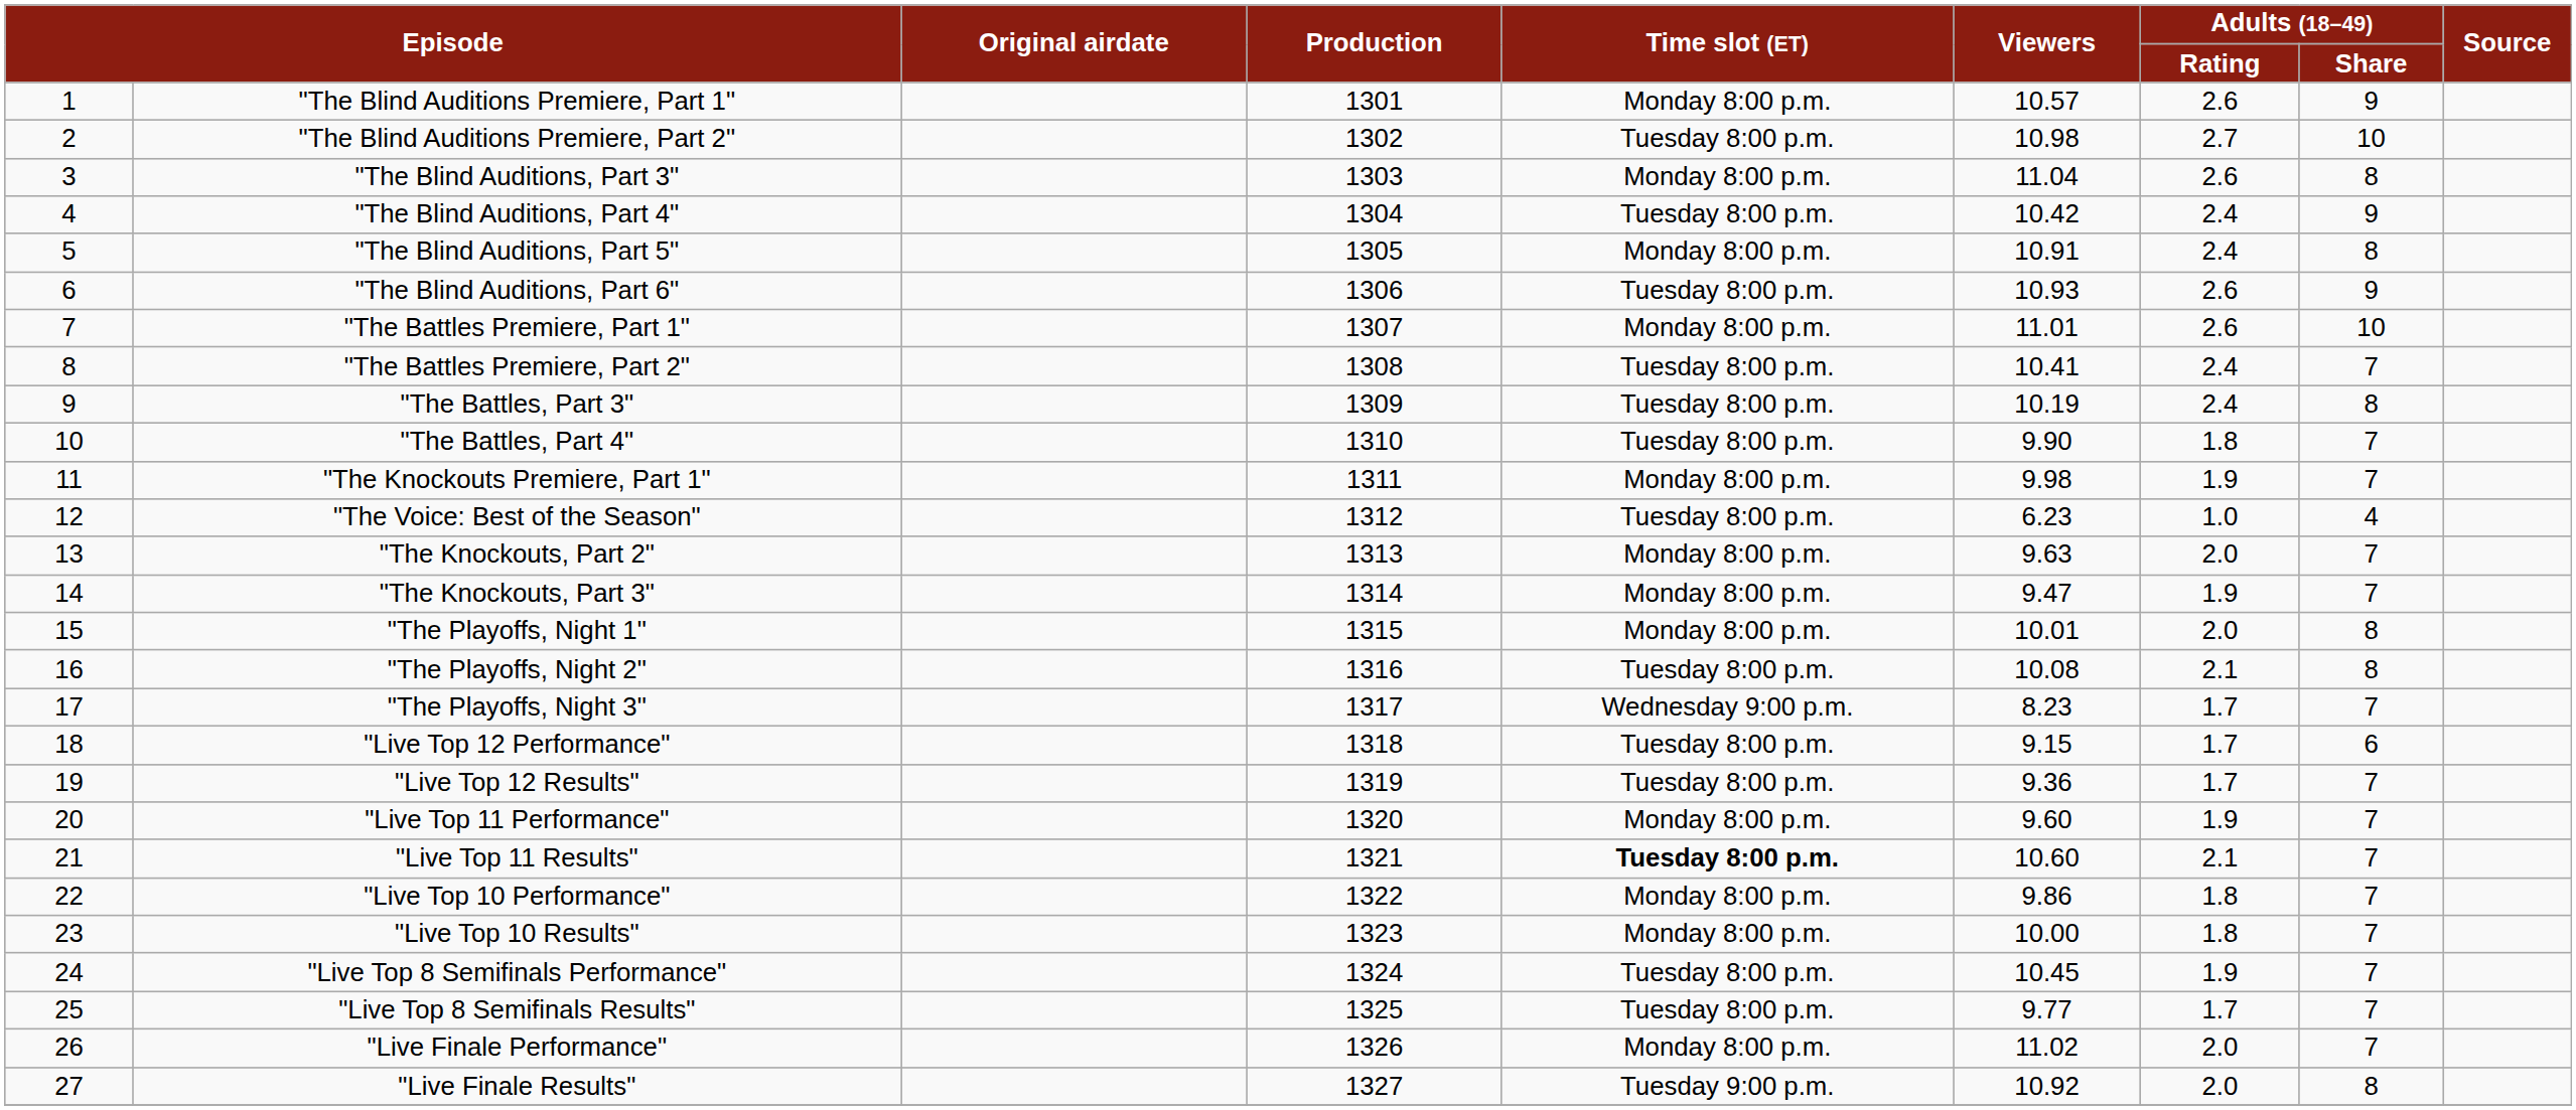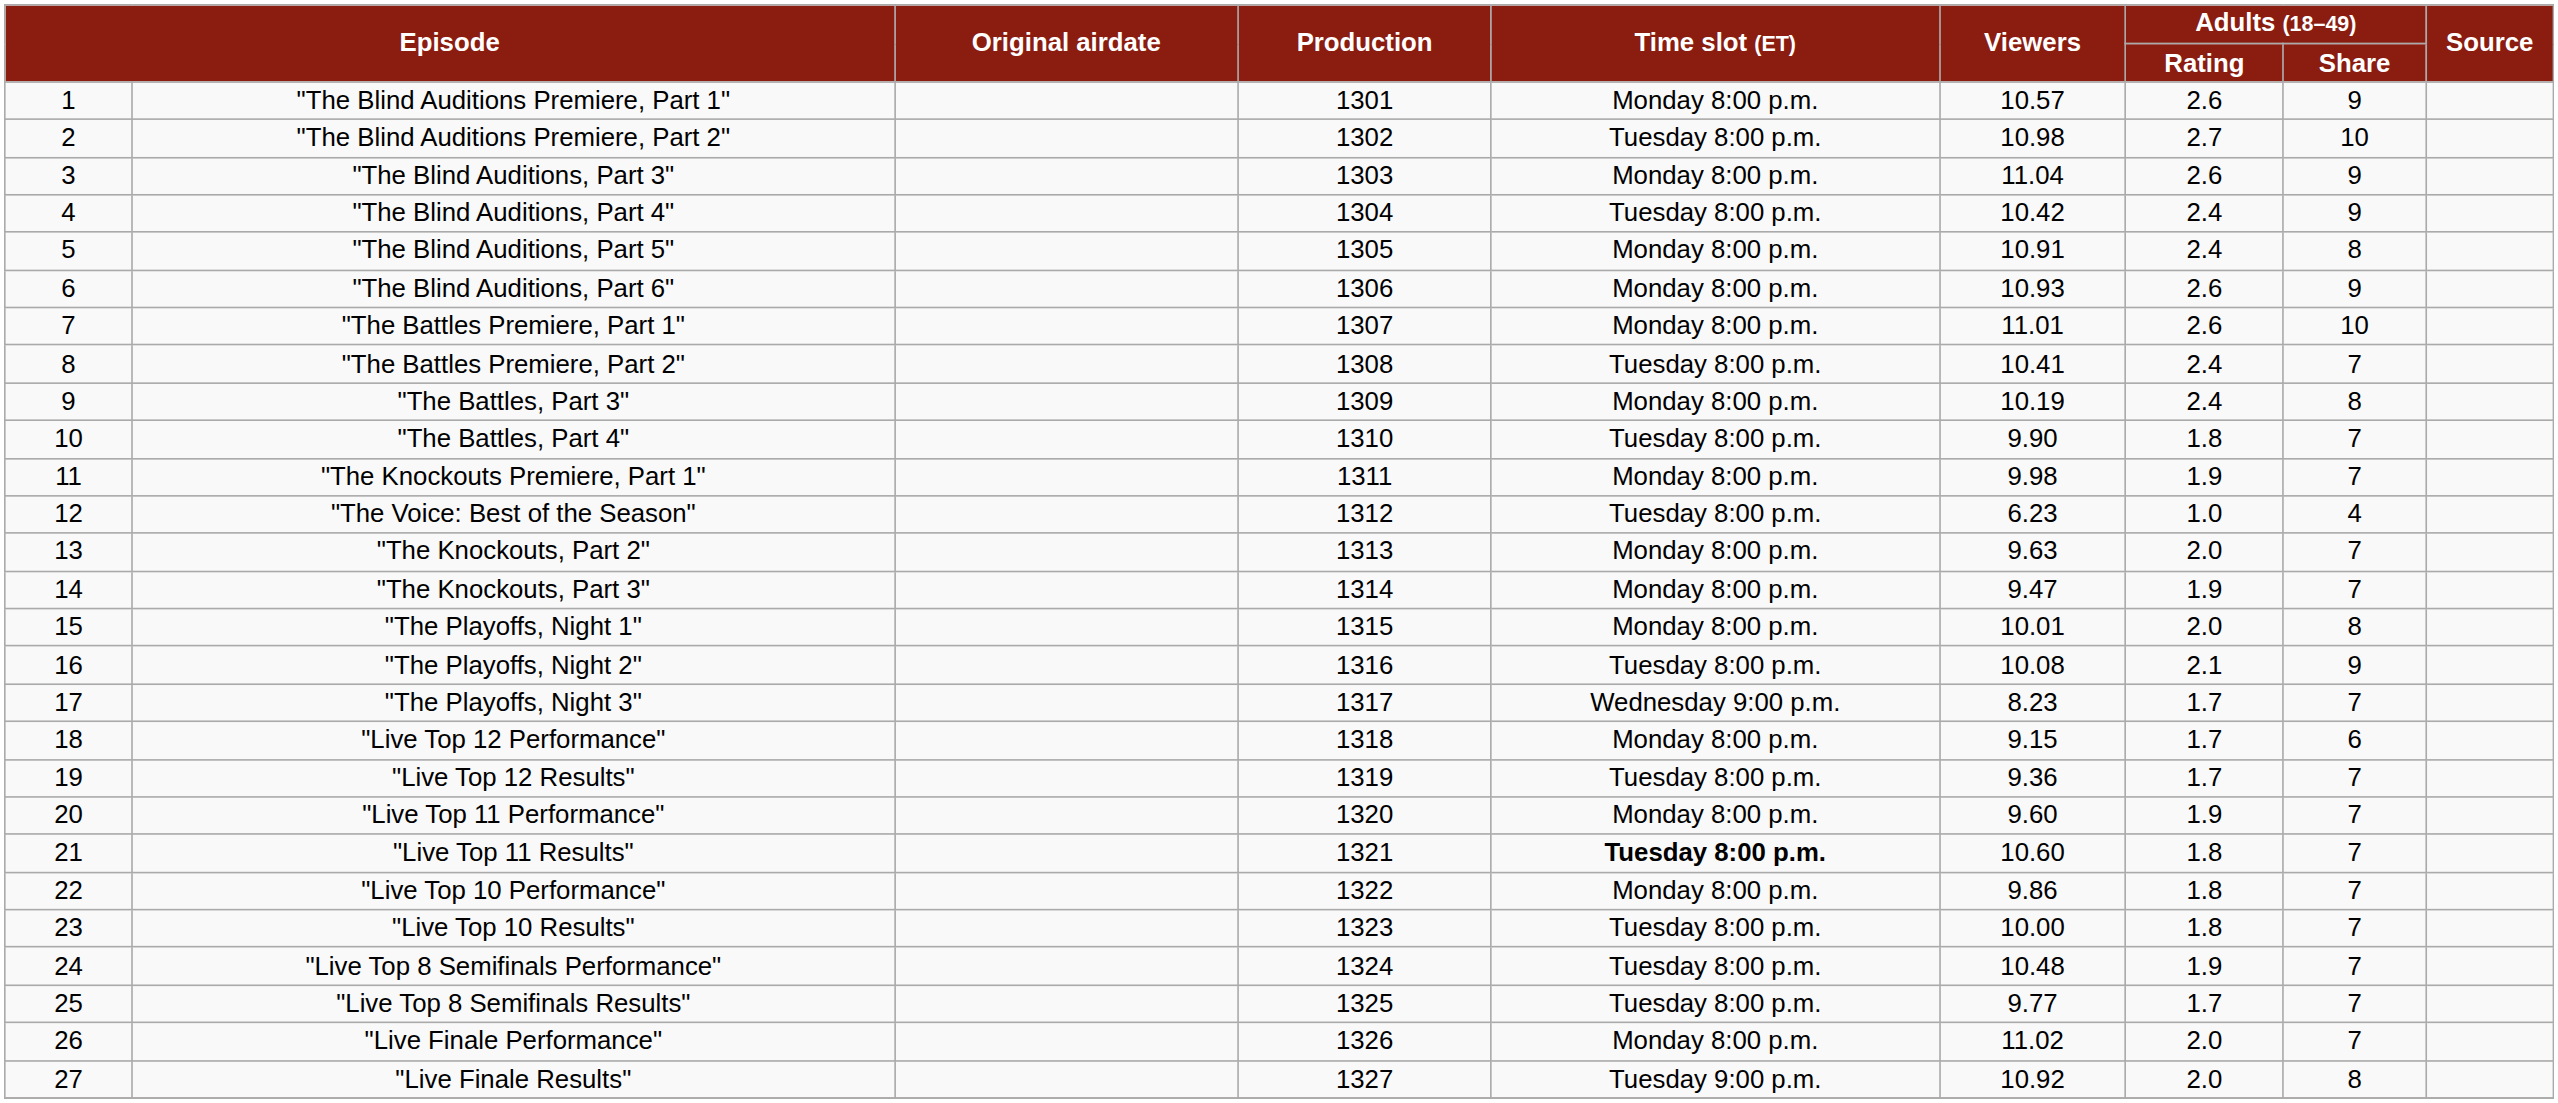 <table class="wikitable" style="text-align:center; line-height:16px; width:100%;">
 <tr>
 <th style="background:#8b1c10; color:white;" rowspan="2" colspan="2">Episode</th>
 <th style="background:#8b1c10; color:white;" rowspan="2">Original airdate</th>
 <th style="background:#8b1c10; color:white;" rowspan="2">Production</th>
 <th style="background:#8b1c10; color:white;" rowspan="2">Time slot <small>(ET)</small></th>
 <th style="background:#8b1c10; color:white;" rowspan="2">Viewers<br><small></small></th>
 <th style="background:#8b1c10; color:white;" colspan="2">Adults <small>(18–49)</small></th>
 <th rowspan="2" style="background:#8b1c10; color:white; width:05%;">Source</th>
 </tr>
 <tr>
 <th style="background:#8b1c10; color:white;">Rating</th>
 <th style="background:#8b1c10; color:white;">Share</th>
 </tr>
 <tr>
 <td style="width:05%;">1</td>
 <td>"The Blind Auditions Premiere, Part 1"</td>
 <td></td>
 <td>1301</td>
 <td>Monday 8:00 p.m.</td>
 <td>10.57</td>
 <td>2.6</td>
 <td>9</td>
 <td></td>
 </tr>
 <tr>
 <td style="width:05%;">2</td>
 <td>"The Blind Auditions Premiere, Part 2"</td>
 <td></td>
 <td>1302</td>
 <td>Tuesday 8:00 p.m.</td>
 <td>10.98</td>
 <td>2.7</td>
 <td>10</td>
 <td></td>
 </tr>
 <tr>
 <td style="width:05%;">3</td>
 <td>"The Blind Auditions, Part 3"</td>
 <td></td>
 <td>1303</td>
 <td>Monday 8:00 p.m.</td>
 <td>11.04</td>
 <td>2.6</td>
-<td>8</td>
+<td>9</td>
 <td></td>
 </tr>
 <tr>
 <td style="width:05%;">4</td>
 <td>"The Blind Auditions, Part 4"</td>
 <td></td>
 <td>1304</td>
 <td>Tuesday 8:00 p.m.</td>
 <td>10.42</td>
 <td>2.4</td>
 <td>9</td>
 <td></td>
 </tr>
 <tr>
 <td style="width:05%;">5</td>
 <td>"The Blind Auditions, Part 5"</td>
 <td></td>
 <td>1305</td>
 <td>Monday 8:00 p.m.</td>
 <td>10.91</td>
 <td>2.4</td>
 <td>8</td>
 <td></td>
 </tr>
 <tr>
 <td style="width:05%;">6</td>
 <td>"The Blind Auditions, Part 6"</td>
 <td></td>
 <td>1306</td>
-<td>Tuesday 8:00 p.m.</td>
+<td>Monday 8:00 p.m.</td>
 <td>10.93</td>
 <td>2.6</td>
 <td>9</td>
 <td></td>
 </tr>
 <tr>
 <td style="width:05%;">7</td>
 <td>"The Battles Premiere, Part 1"</td>
 <td></td>
 <td>1307</td>
 <td>Monday 8:00 p.m.</td>
 <td>11.01</td>
 <td>2.6</td>
 <td>10</td>
 <td></td>
 </tr>
 <tr>
 <td style="width:05%;">8</td>
 <td>"The Battles Premiere, Part 2"</td>
 <td></td>
 <td>1308</td>
 <td>Tuesday 8:00 p.m.</td>
 <td>10.41</td>
 <td>2.4</td>
 <td>7</td>
 <td></td>
 </tr>
 <tr>
 <td style="width:05%;">9</td>
 <td>"The Battles, Part 3"</td>
 <td></td>
 <td>1309</td>
-<td>Tuesday 8:00 p.m.</td>
+<td>Monday 8:00 p.m.</td>
 <td>10.19</td>
 <td>2.4</td>
 <td>8</td>
 <td></td>
 </tr>
 <tr>
 <td style="width:05%;">10</td>
 <td>"The Battles, Part 4"</td>
 <td></td>
 <td>1310</td>
 <td>Tuesday 8:00 p.m.</td>
 <td>9.90</td>
 <td>1.8</td>
 <td>7</td>
 <td></td>
 </tr>
 <tr>
 <td style="width:05%;">11</td>
 <td>"The Knockouts Premiere, Part 1"</td>
 <td></td>
 <td>1311</td>
 <td>Monday 8:00 p.m.</td>
 <td>9.98</td>
 <td>1.9</td>
 <td>7</td>
 <td></td>
 </tr>
 <tr>
 <td style="width:05%;">12</td>
 <td>"The Voice: Best of the Season"</td>
 <td></td>
 <td>1312</td>
 <td>Tuesday 8:00 p.m.</td>
 <td>6.23</td>
 <td>1.0</td>
 <td>4</td>
 <td></td>
 </tr>
 <tr>
 <td style="width:05%;">13</td>
 <td>"The Knockouts, Part 2"</td>
 <td></td>
 <td>1313</td>
 <td>Monday 8:00 p.m.</td>
 <td>9.63</td>
 <td>2.0</td>
 <td>7</td>
 <td></td>
 </tr>
 <tr>
 <td style="width:05%;">14</td>
 <td>"The Knockouts, Part 3"</td>
 <td></td>
 <td>1314</td>
 <td>Monday 8:00 p.m.</td>
 <td>9.47</td>
 <td>1.9</td>
 <td>7</td>
 <td></td>
 </tr>
 <tr>
 <td style="width:05%;">15</td>
 <td>"The Playoffs, Night 1"</td>
 <td></td>
 <td>1315</td>
 <td>Monday 8:00 p.m.</td>
 <td>10.01</td>
 <td>2.0</td>
 <td>8</td>
 <td></td>
 </tr>
 <tr>
 <td style="width:05%;">16</td>
 <td>"The Playoffs, Night 2"</td>
 <td></td>
 <td>1316</td>
 <td>Tuesday 8:00 p.m.</td>
 <td>10.08</td>
 <td>2.1</td>
-<td>8</td>
+<td>9</td>
 <td></td>
 </tr>
 <tr>
 <td style="width:05%;">17</td>
 <td>"The Playoffs, Night 3"</td>
 <td></td>
 <td>1317</td>
 <td>Wednesday 9:00 p.m.</td>
 <td>8.23</td>
 <td>1.7</td>
 <td>7</td>
 <td></td>
 </tr>
 <tr>
 <td style="width:05%;">18</td>
 <td>"Live Top 12 Performance"</td>
 <td></td>
 <td>1318</td>
-<td>Tuesday 8:00 p.m.</td>
+<td>Monday 8:00 p.m.</td>
 <td>9.15</td>
 <td>1.7</td>
 <td>6</td>
 <td></td>
 </tr>
 <tr>
 <td style="width:05%;">19</td>
 <td>"Live Top 12 Results"</td>
 <td></td>
 <td>1319</td>
 <td>Tuesday 8:00 p.m.</td>
 <td>9.36</td>
 <td>1.7</td>
 <td>7</td>
 <td></td>
 </tr>
 <tr>
 <td style="width:05%;">20</td>
 <td>"Live Top 11 Performance"</td>
 <td></td>
 <td>1320</td>
 <td>Monday 8:00 p.m.</td>
 <td>9.60</td>
 <td>1.9</td>
 <td>7</td>
 <td></td>
 </tr>
 <tr>
 <td style="width:05%;">21</td>
 <td>"Live Top 11 Results"</td>
 <td></td>
 <td>1321</td>
 <td><strong>Tuesday 8:00 p.m.</strong></td>
 <td>10.60</td>
-<td>2.1</td>
+<td>1.8</td>
 <td>7</td>
 <td></td>
 </tr>
 <tr>
 <td style="width:05%;">22</td>
 <td>"Live Top 10 Performance"</td>
 <td></td>
 <td>1322</td>
 <td>Monday 8:00 p.m.</td>
 <td>9.86</td>
 <td>1.8</td>
 <td>7</td>
 <td></td>
 </tr>
 <tr>
 <td style="width:05%;">23</td>
 <td>"Live Top 10 Results"</td>
 <td></td>
 <td>1323</td>
-<td>Monday 8:00 p.m.</td>
+<td>Tuesday 8:00 p.m.</td>
 <td>10.00</td>
 <td>1.8</td>
 <td>7</td>
 <td></td>
 </tr>
 <tr>
 <td style="width:05%;">24</td>
 <td>"Live Top 8 Semifinals Performance"</td>
 <td></td>
 <td>1324</td>
 <td>Tuesday 8:00 p.m.</td>
-<td>10.45</td>
+<td>10.48</td>
 <td>1.9</td>
 <td>7</td>
 <td></td>
 </tr>
 <tr>
 <td style="width:05%;">25</td>
 <td>"Live Top 8 Semifinals Results"</td>
 <td></td>
 <td>1325</td>
 <td>Tuesday 8:00 p.m.</td>
 <td>9.77</td>
 <td>1.7</td>
 <td>7</td>
 <td></td>
 </tr>
 <tr>
 <td style="width:05%;">26</td>
 <td>"Live Finale Performance"</td>
 <td></td>
 <td>1326</td>
 <td>Monday 8:00 p.m.</td>
 <td>11.02</td>
 <td>2.0</td>
 <td>7</td>
 <td></td>
 </tr>
 <tr>
 <td style="width:05%;">27</td>
 <td>"Live Finale Results"</td>
 <td></td>
 <td>1327</td>
 <td>Tuesday 9:00 p.m.</td>
 <td>10.92</td>
 <td>2.0</td>
 <td>8</td>
 <td></td>
 </tr>
 <tr>
 </tr>
 </table>
